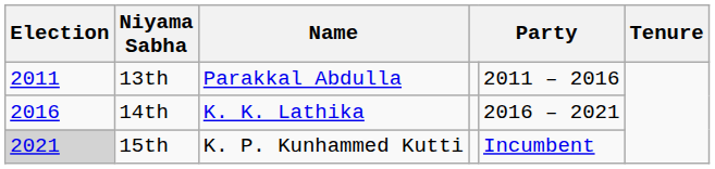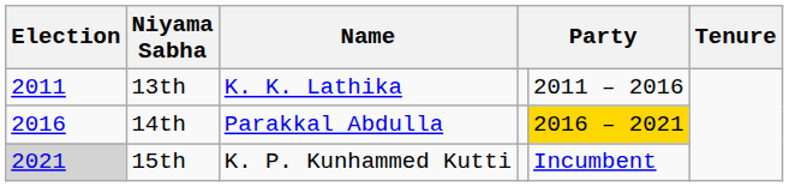 <table class="wikitable sortable">
 <tr>
 <th>Election</th>
 <th>Niyama<br>Sabha</th>
 <th>Name</th>
 <th colspan=2>Party</th>
 <th>Tenure</th>
 </tr>
 <tr>
 <td><a href='#'>2011</a></td>
 <td>13th</td>
-<td><a href='#'>Parakkal Abdulla</a></td>
+<td><a href='#'>K. K. Lathika</a></td>
 <td></td>
 <td>2011 – 2016</td>
 </tr>
 <tr>
 <td><a href='#'>2016</a></td>
 <td>14th</td>
-<td><a href='#'>K. K. Lathika</a></td>
+<td><a href='#'>Parakkal Abdulla</a></td>
 <td></td>
-<td>2016 – 2021</td>
+<td style="background: gold;">2016 – 2021</td>
 </tr>
 <tr>
 <td style="background: lightgrey;"><a href='#'>2021</a></td>
 <td>15th</td>
 <td>K. P. Kunhammed Kutti</td>
 <td></td>
 <td><a href='#'>Incumbent</a></td>
 </tr>
 </table>
